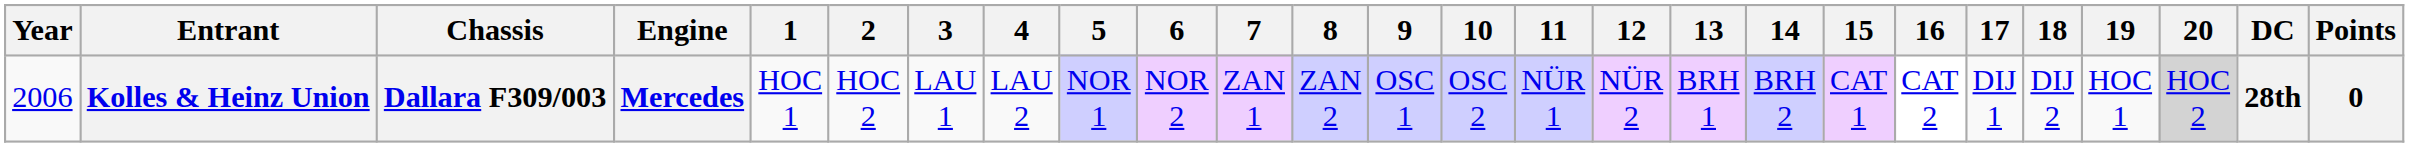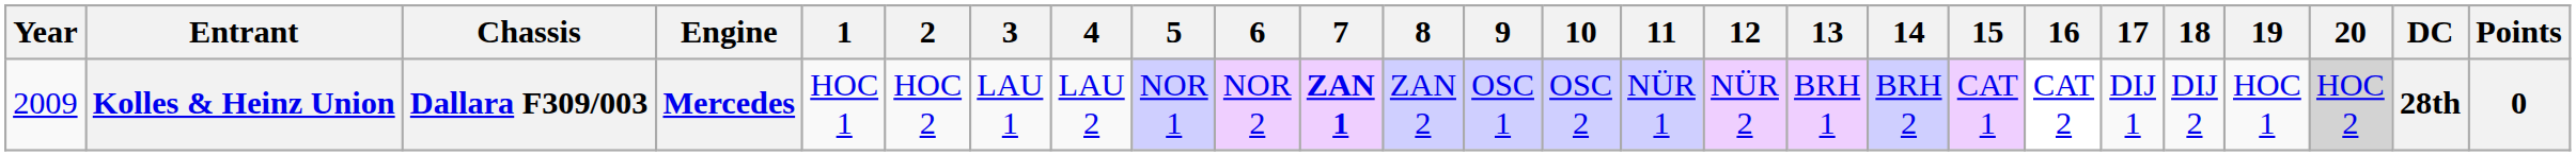 <table class="wikitable" style="text-align:center; font-size:90%">
 <tr>
 <th>Year</th>
 <th>Entrant</th>
 <th>Chassis</th>
 <th>Engine</th>
 <th>1</th>
 <th>2</th>
 <th>3</th>
 <th>4</th>
 <th>5</th>
 <th>6</th>
 <th>7</th>
 <th>8</th>
 <th>9</th>
 <th>10</th>
 <th>11</th>
 <th>12</th>
 <th>13</th>
 <th>14</th>
 <th>15</th>
 <th>16</th>
 <th>17</th>
 <th>18</th>
 <th>19</th>
 <th>20</th>
 <th>DC</th>
 <th>Points</th>
 </tr>
 <tr>
-<td><a href='#'>2006</a></td>
+<td><a href='#'>2009</a></td>
 <th><a href='#'>Kolles & Heinz Union</a></th>
 <th><a href='#'>Dallara</a> F309/003</th>
 <th><a href='#'>Mercedes</a></th>
 <td><a href='#'>HOC<br>1</a></td>
 <td><a href='#'>HOC<br>2</a></td>
 <td><a href='#'>LAU<br>1</a></td>
 <td><a href='#'>LAU<br>2</a></td>
 <td style="background:#CFCFFF;"><a href='#'>NOR<br>1</a><br></td>
 <td style="background:#EFCFFF;"><a href='#'>NOR<br>2</a><br></td>
-<td style="background:#EFCFFF;"><a href='#'>ZAN<br>1</a><br></td>
+<td style="background:#EFCFFF;"><strong><a href='#'>ZAN<br>1</a><br></strong></td>
 <td style="background:#CFCFFF;"><a href='#'>ZAN<br>2</a><br></td>
 <td style="background:#CFCFFF;"><a href='#'>OSC<br>1</a><br></td>
 <td style="background:#CFCFFF;"><a href='#'>OSC<br>2</a><br></td>
 <td style="background:#CFCFFF;"><a href='#'>NÜR<br>1</a><br></td>
 <td style="background:#EFCFFF;"><a href='#'>NÜR<br>2</a><br></td>
 <td style="background:#EFCFFF;"><a href='#'>BRH<br>1</a><br></td>
 <td style="background:#CFCFFF;"><a href='#'>BRH<br>2</a><br></td>
 <td style="background:#EFCFFF;"><a href='#'>CAT<br>1</a><br></td>
 <td style="background:#FFFFFF;"><a href='#'>CAT<br>2</a><br></td>
 <td><a href='#'>DIJ<br>1</a></td>
 <td><a href='#'>DIJ<br>2</a></td>
 <td><a href='#'>HOC<br>1</a></td>
 <td style="background: lightgrey;"><a href='#'>HOC<br>2</a></td>
 <th>28th</th>
 <th>0</th>
 </tr>
 </table>
